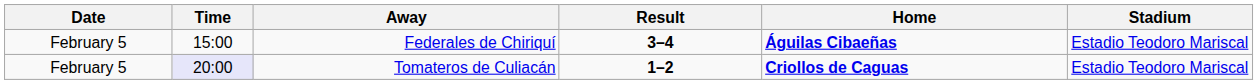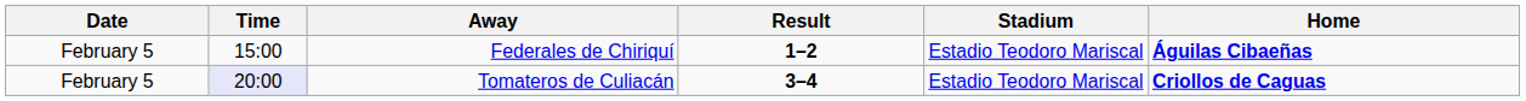 <table class="wikitable" style="font-size:95%; text-align: center; width: 95%;">
 <tr>
 <th width="90">Date</th>
 <th width="40">Time</th>
 <th width="170">Away</th>
 <th width="110">Result</th>
+<th width="100">Stadium</th>
 <th width="170">Home</th>
-<th width="100">Stadium</th>
 </tr>
 <tr align=center>
 <td>February 5</td>
 <td>15:00</td>
 <td align=right><a href='#'>Federales de Chiriquí</a> </td>
-<td><strong>3–4</strong></td>
+<td><strong>1–2</strong></td>
+<td><a href='#'>Estadio Teodoro Mariscal</a></td>
 <td align=left> <strong><a href='#'>Águilas Cibaeñas</a></strong></td>
-<td><a href='#'>Estadio Teodoro Mariscal</a></td>
 </tr>
 <tr align=center>
 <td>February 5</td>
 <td style="background: lavender;">20:00</td>
 <td align=right><a href='#'>Tomateros de Culiacán</a> </td>
-<td><strong>1–2</strong></td>
+<td><strong>3–4</strong></td>
+<td><a href='#'>Estadio Teodoro Mariscal</a></td>
 <td align=left> <strong><a href='#'>Criollos de Caguas</a></strong></td>
-<td><a href='#'>Estadio Teodoro Mariscal</a></td>
 </tr>
 </table>
